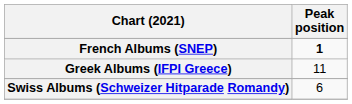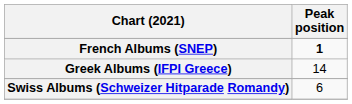 <table class="wikitable sortable plainrowheaders" style="text-align:center">
 <tr>
 <th scope="col">Chart (2021)</th>
 <th scope="col">Peak<br>position</th>
 </tr>
 <tr>
 </tr>
 <tr>
 </tr>
 <tr>
 <th scope="row">French Albums (<a href='#'>SNEP</a>)</th>
 <td><strong>1</strong></td>
 </tr>
 <tr>
 <th scope="row">Greek Albums (<a href='#'>IFPI Greece</a>)</th>
-<td>11</td>
+<td>14</td>
 </tr>
 <tr>
 </tr>
 <tr>
 <th scope="row">Swiss Albums (<a href='#'>Schweizer Hitparade</a> <a href='#'>Romandy</a>)</th>
 <td>6</td>
 </tr>
 <tr>
 </tr>
 </table>
